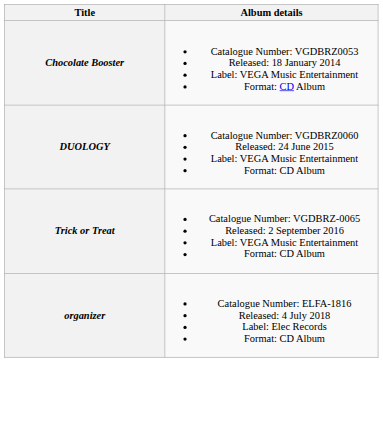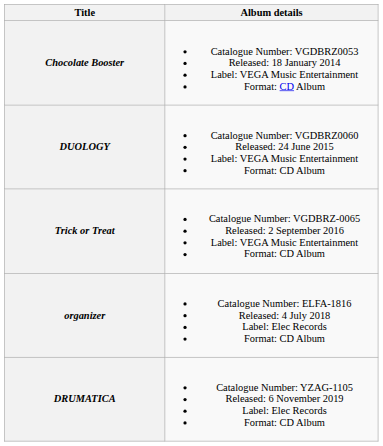 <table class="wikitable plainrowheaders" style="text-align:center;">
 <tr>
 <th scope="col" style="width:15em;">Title</th>
 <th scope="col" style="width:20em;">Album details</th>
 </tr>
 <tr>
 <th scope="row"><em>Chocolate Booster</em></th>
 <td><br><ul><li>Catalogue Number: VGDBRZ0053</li><li>Released: 18 January 2014</li><li>Label: VEGA Music Entertainment</li><li>Format: <a href='#'>CD</a> Album</li></ul></td>
 </tr>
 <tr>
 <th scope="row"><em>DUOLOGY</em></th>
 <td><br><ul><li>Catalogue Number: VGDBRZ0060</li><li>Released: 24 June 2015</li><li>Label: VEGA Music Entertainment</li><li>Format: CD Album</li></ul></td>
 </tr>
 <tr>
 <th scope="row"><em>Trick or Treat</em></th>
 <td><br><ul><li>Catalogue Number: VGDBRZ-0065</li><li>Released: 2 September 2016</li><li>Label: VEGA Music Entertainment</li><li>Format: CD Album</li></ul></td>
 </tr>
 <tr>
 <th scope="row"><em>organizer</em></th>
 <td><br><ul><li>Catalogue Number: ELFA-1816</li><li>Released: 4 July 2018</li><li>Label: Elec Records</li><li>Format: CD Album</li></ul></td>
 </tr>
+<tr>
+<th scope="row"><em>DRUMATICA</em></th>
+<td><br><ul><li>Catalogue Number: YZAG-1105</li><li>Released: 6 November 2019</li><li>Label: Elec Records</li><li>Format: CD Album</li></ul></td>
+</tr>
 </table>
